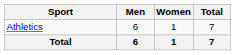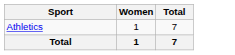 <table class="wikitable sortable" style="text-align:center;">
 <tr>
 <th width=180>Sport</th>
-<th width=55>Men</th>
 <th width=55>Women</th>
 <th width=55>Total</th>
 </tr>
 <tr>
 <td align=left><a href='#'>Athletics</a></td>
-<td>6</td>
 <td>1</td>
 <td>7</td>
 </tr>
 <tr>
 <th>Total</th>
-<th>6</th>
 <th>1</th>
 <th>7</th>
 </tr>
 </table>
